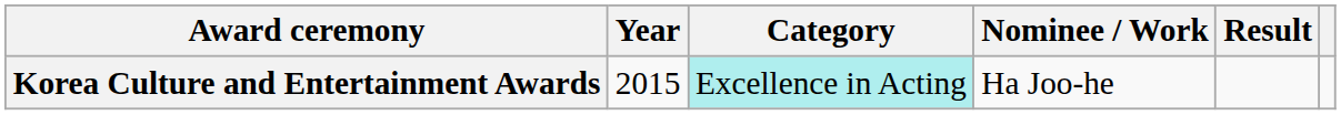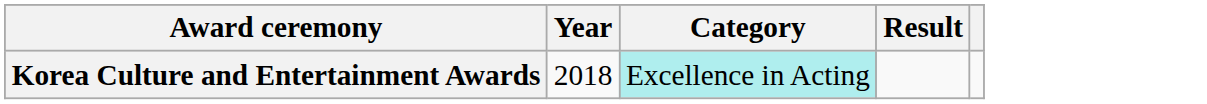 <table class="wikitable plainrowheaders sortable">
 <tr>
 <th scope="col">Award ceremony</th>
 <th scope="col">Year</th>
 <th scope="col">Category </th>
-<th scope="col">Nominee / Work</th>
 <th scope="col">Result</th>
 <th scope="col" class="unsortable"></th>
 </tr>
 <tr>
 <th scope="row">Korea Culture and Entertainment Awards</th>
-<td style="text-align:center">2015</td>
+<td style="text-align:center">2018</td>
 <td style="background: paleturquoise;">Excellence in Acting</td>
-<td>Ha Joo-he</td>
 <td></td>
 <td style="text-align:center"></td>
 </tr>
 </table>
